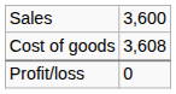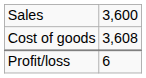 <table class="wikitable">
 <tr>
 <td>Sales</td>
 <td>3,600</td>
 </tr>
 <tr>
 <td>Cost of goods</td>
 <td>3,608</td>
 </tr>
 <tr style="border-top: 2px solid gray;">
 <td>Profit/loss</td>
-<td>0</td>
+<td>6</td>
 </tr>
 </table>
